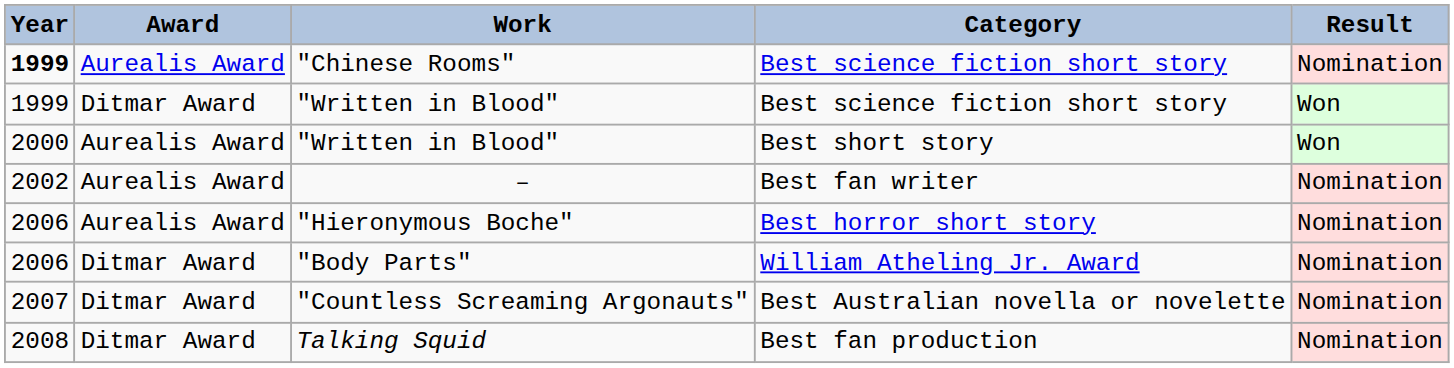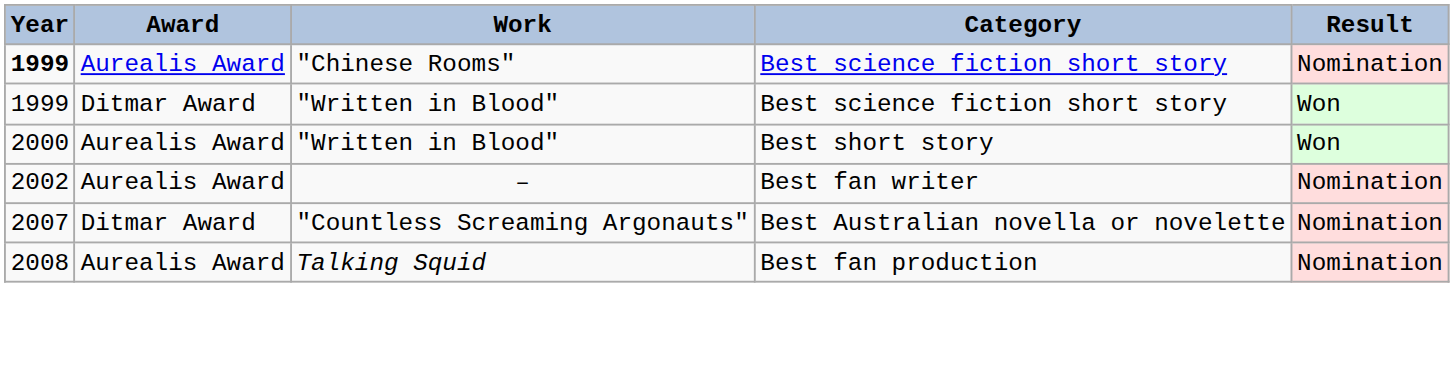 <table class="wikitable">
 <tr>
 <th style="background:#B0C4DE;">Year</th>
 <th style="background:#B0C4DE;">Award</th>
 <th style="background:#B0C4DE;">Work</th>
 <th style="background:#B0C4DE;">Category</th>
 <th style="background:#B0C4DE;">Result</th>
 </tr>
 <tr>
 <td><strong>1999</strong></td>
 <td><a href='#'>Aurealis Award</a></td>
 <td>"Chinese Rooms"</td>
 <td><a href='#'>Best science fiction short story</a></td>
 <td bgcolor="ffdddd">Nomination</td>
 </tr>
 <tr>
 <td>1999</td>
 <td>Ditmar Award</td>
 <td>"Written in Blood"</td>
 <td>Best science fiction short story</td>
 <td bgcolor="#ddffdd">Won</td>
 </tr>
 <tr>
 <td>2000</td>
 <td>Aurealis Award</td>
 <td>"Written in Blood"</td>
 <td>Best short story</td>
 <td bgcolor="#ddffdd">Won</td>
 </tr>
 <tr>
 <td>2002</td>
 <td>Aurealis Award</td>
 <td style="text-align:center;">–</td>
 <td>Best fan writer</td>
 <td bgcolor="ffdddd">Nomination</td>
 </tr>
 <tr>
-<td>2006</td>
-<td>Aurealis Award</td>
-<td>"Hieronymous Boche"</td>
-<td><a href='#'>Best horror short story</a></td>
-<td bgcolor="ffdddd">Nomination</td>
-</tr>
-<tr>
-<td>2006</td>
-<td>Ditmar Award</td>
-<td>"Body Parts"</td>
-<td><a href='#'>William Atheling Jr. Award</a></td>
-<td bgcolor="ffdddd">Nomination</td>
-</tr>
-<tr>
 <td>2007</td>
 <td>Ditmar Award</td>
 <td>"Countless Screaming Argonauts"</td>
 <td>Best Australian novella or novelette</td>
 <td bgcolor="ffdddd">Nomination</td>
 </tr>
 <tr>
 <td>2008</td>
-<td>Ditmar Award</td>
+<td>Aurealis Award</td>
 <td><em>Talking Squid</em></td>
 <td>Best fan production</td>
 <td bgcolor="ffdddd">Nomination</td>
 </tr>
 </table>
